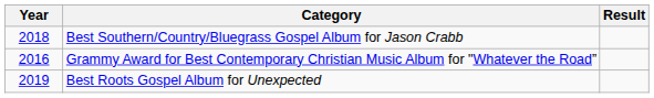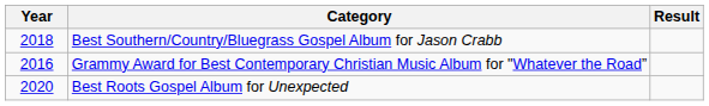 <table class="wikitable">
 <tr>
 <th width="60px">Year</th>
 <th>Category</th>
 <th>Result</th>
 </tr>
 <tr>
 <td align="center"><a href='#'>2018</a></td>
 <td><a href='#'>Best Southern/Country/Bluegrass Gospel Album</a> for <em>Jason Crabb</em></td>
 <td></td>
 </tr>
 <tr>
 <td align="center"><a href='#'>2016</a></td>
 <td><a href='#'>Grammy Award for Best Contemporary Christian Music Album</a> for "<a href='#'>Whatever the Road</a>”</td>
 <td></td>
 </tr>
 <tr>
-<td align="center"><a href='#'>2019</a></td>
+<td align="center"><a href='#'>2020</a></td>
 <td><a href='#'>Best Roots Gospel Album</a> for <em>Unexpected</em></td>
 <td></td>
 </tr>
 </table>
